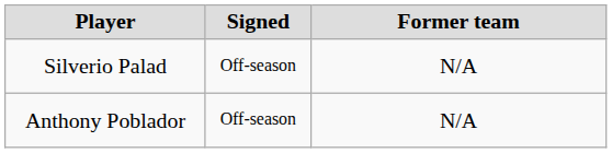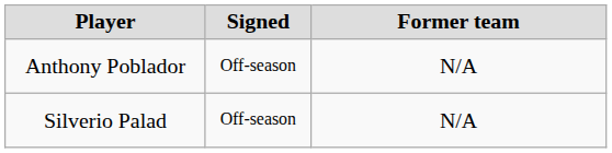 <table class="wikitable" style="text-align: center">
 <tr align="center" bgcolor="#dddddd">
 <td style="width:140px"><strong>Player</strong></td>
 <td style="width:70px"><strong>Signed</strong></td>
 <td style="width:210px"><strong>Former team</strong></td>
 </tr>
 <tr style="height:40px">
+<td>Anthony Poblador</td>
+<td style="font-size: 80%">Off-season</td>
+<td>N/A</td>
+</tr>
+<tr style="height:40px">
 <td>Silverio Palad</td>
 <td style="font-size: 80%">Off-season</td>
 <td>N/A</td>
 </tr>
-<tr style="height:40px">
-<td>Anthony Poblador</td>
-<td style="font-size: 80%">Off-season</td>
-<td>N/A</td>
-</tr>
 </table>
